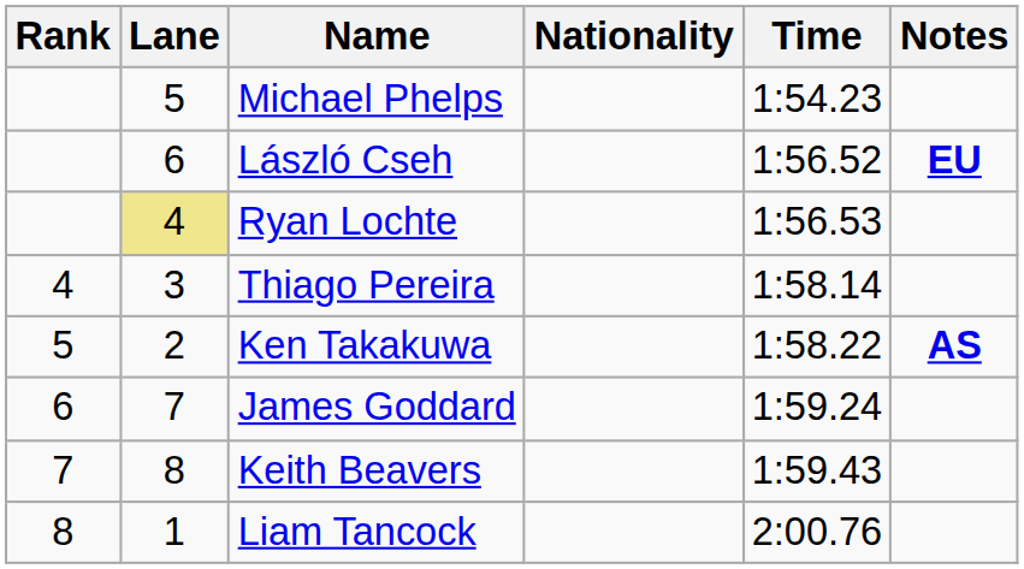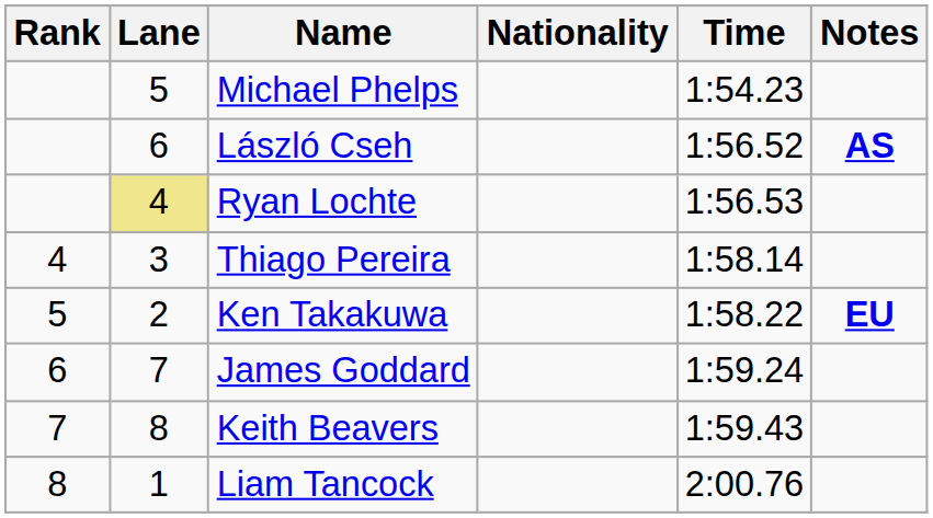 <table class="wikitable sortable" style="text-align:center">
 <tr>
 <th>Rank</th>
 <th>Lane</th>
 <th>Name</th>
 <th>Nationality</th>
 <th>Time</th>
 <th>Notes</th>
 </tr>
 <tr>
 <td></td>
 <td>5</td>
 <td align=left><a href='#'>Michael Phelps</a></td>
 <td align=left></td>
 <td>1:54.23</td>
 <td></td>
 </tr>
 <tr>
 <td></td>
 <td>6</td>
 <td align=left><a href='#'>László Cseh</a></td>
 <td align=left></td>
 <td>1:56.52</td>
-<td><strong><a href='#'>EU</a></strong></td>
+<td><strong><a href='#'>AS</a></strong></td>
 </tr>
 <tr>
 <td></td>
 <td style="background: khaki;">4</td>
 <td align=left><a href='#'>Ryan Lochte</a></td>
 <td align=left></td>
 <td>1:56.53</td>
 <td></td>
 </tr>
 <tr>
 <td>4</td>
 <td>3</td>
 <td align=left><a href='#'>Thiago Pereira</a></td>
 <td align=left></td>
 <td>1:58.14</td>
 <td></td>
 </tr>
 <tr>
 <td>5</td>
 <td>2</td>
 <td align=left><a href='#'>Ken Takakuwa</a></td>
 <td align=left></td>
 <td>1:58.22</td>
-<td><strong><a href='#'>AS</a></strong></td>
+<td><strong><a href='#'>EU</a></strong></td>
 </tr>
 <tr>
 <td>6</td>
 <td>7</td>
 <td align=left><a href='#'>James Goddard</a></td>
 <td align=left></td>
 <td>1:59.24</td>
 <td></td>
 </tr>
 <tr>
 <td>7</td>
 <td>8</td>
 <td align=left><a href='#'>Keith Beavers</a></td>
 <td align=left></td>
 <td>1:59.43</td>
 <td></td>
 </tr>
 <tr>
 <td>8</td>
 <td>1</td>
 <td align=left><a href='#'>Liam Tancock</a></td>
 <td align=left></td>
 <td>2:00.76</td>
 <td></td>
 </tr>
 </table>
